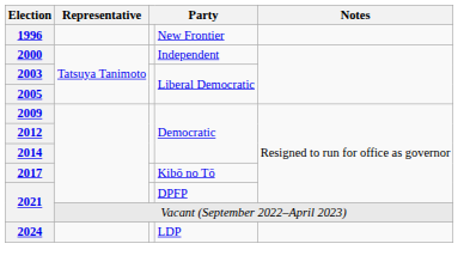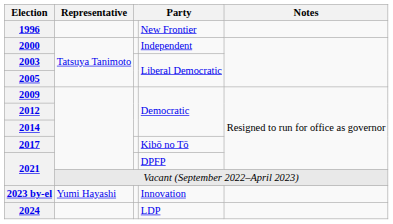 <table class=wikitable>
 <tr valign=bottom>
 <th>Election</th>
 <th>Representative</th>
 <th colspan="2">Party</th>
 <th>Notes</th>
 </tr>
 <tr>
 <th><a href='#'>1996</a></th>
 <td></td>
 <td bgcolor=></td>
 <td><a href='#'>New Frontier</a></td>
 <td></td>
 </tr>
 <tr>
 <th><a href='#'>2000</a></th>
 <td rowspan="3"><a href='#'>Tatsuya Tanimoto</a></td>
 <td bgcolor=></td>
 <td><a href='#'>Independent</a></td>
 <td rowspan="3"></td>
 </tr>
 <tr>
 <th><a href='#'>2003</a></th>
 <td rowspan="2" bgcolor=></td>
 <td rowspan="2"><a href='#'>Liberal Democratic</a></td>
 </tr>
 <tr>
 <th><a href='#'>2005</a></th>
 </tr>
 <tr>
 <th><a href='#'>2009</a></th>
 <td rowspan="5"></td>
 <td rowspan="3" bgcolor=></td>
 <td rowspan="3"><a href='#'>Democratic</a></td>
 <td rowspan="5">Resigned to run for office as governor</td>
 </tr>
 <tr>
 <th><a href='#'>2012</a></th>
 </tr>
 <tr>
 <th><a href='#'>2014</a></th>
 </tr>
 <tr>
 <th><a href='#'>2017</a></th>
 <td bgcolor=></td>
 <td><a href='#'>Kibō no Tō</a></td>
 </tr>
 <tr>
 <th rowspan="2"><a href='#'>2021</a></th>
 <td bgcolor=></td>
 <td><a href='#'>DPFP</a></td>
 </tr>
 <tr>
 <td colspan="4" style="background-color:#E9E9E9" align=center><em>Vacant (September 2022–April 2023)</em></td>
 </tr>
 <tr>
+<th><a href='#'>2023 by-el</a></th>
+<td><a href='#'>Yumi Hayashi</a></td>
+<td bgcolor=></td>
+<td><a href='#'>Innovation</a></td>
+<td></td>
+</tr>
+<tr>
 <th><a href='#'>2024</a></th>
 <td></td>
 <td bgcolor=></td>
 <td><a href='#'>LDP</a></td>
 <td></td>
 </tr>
 </table>
